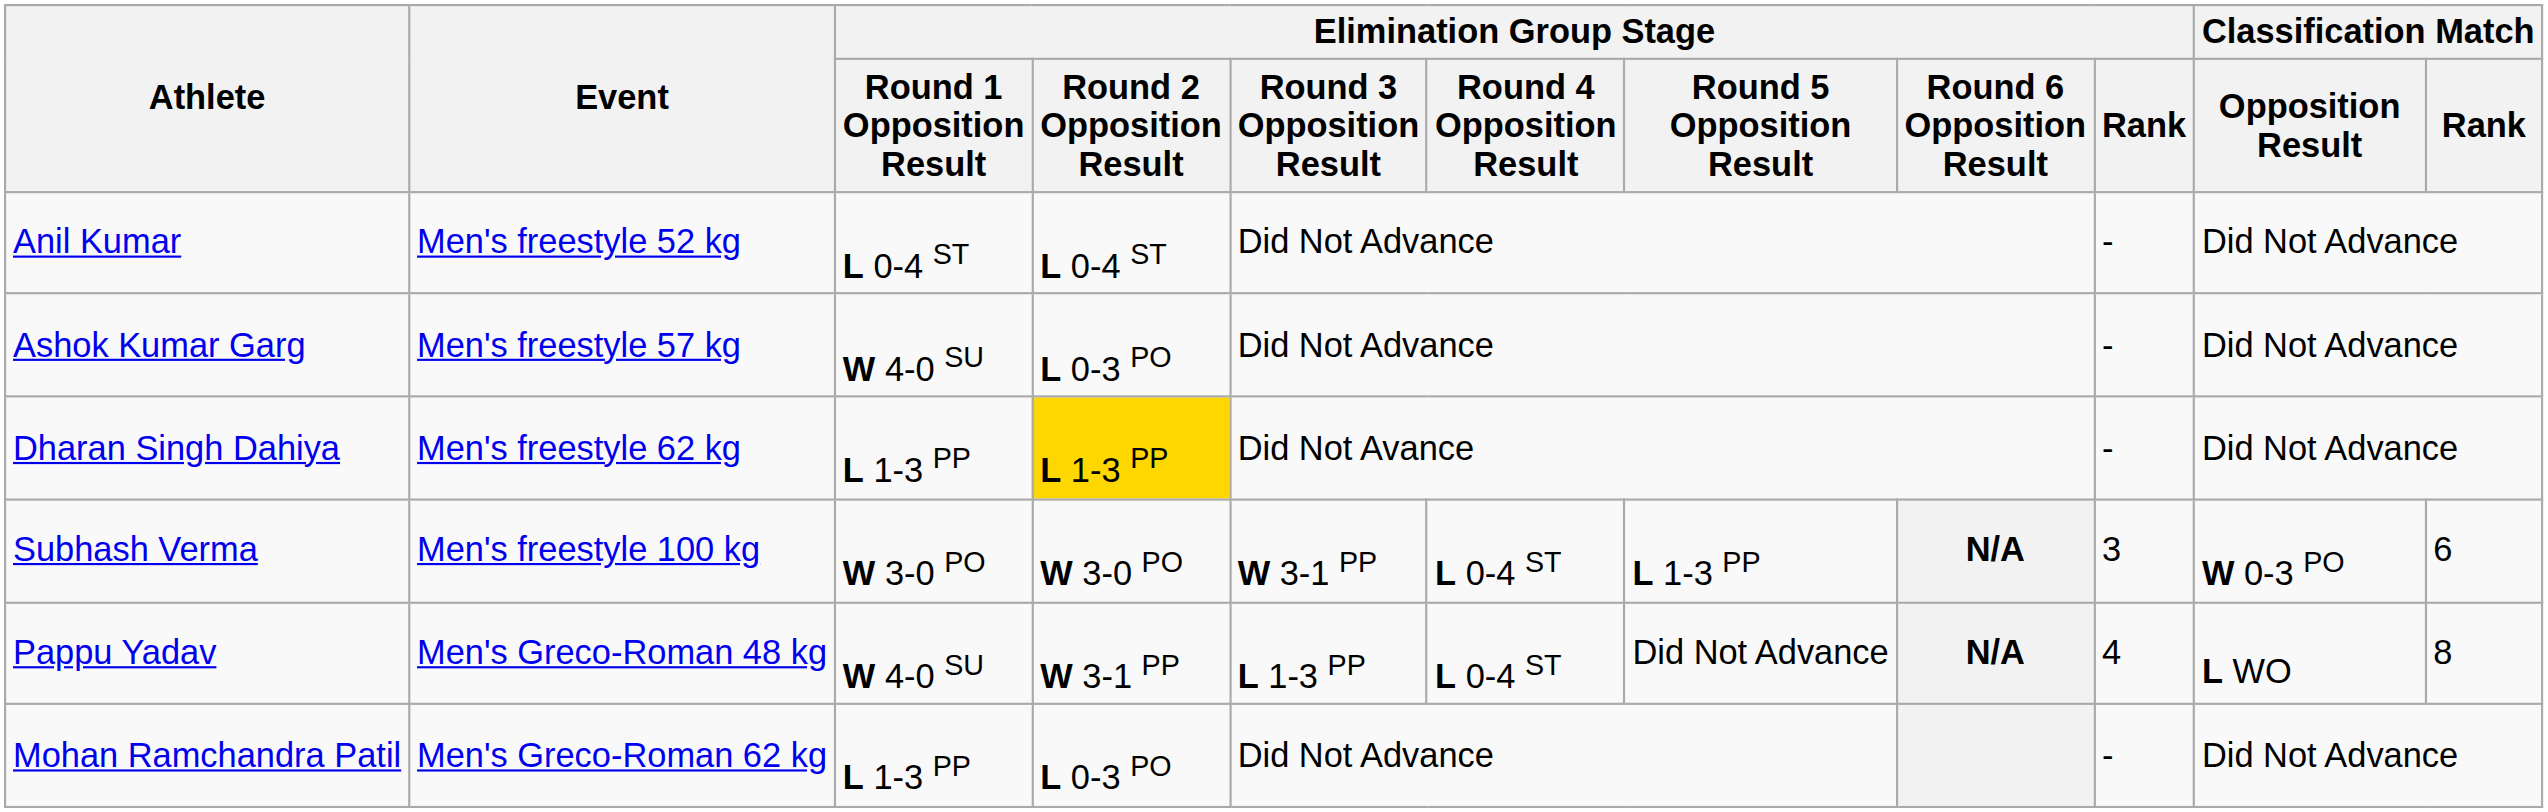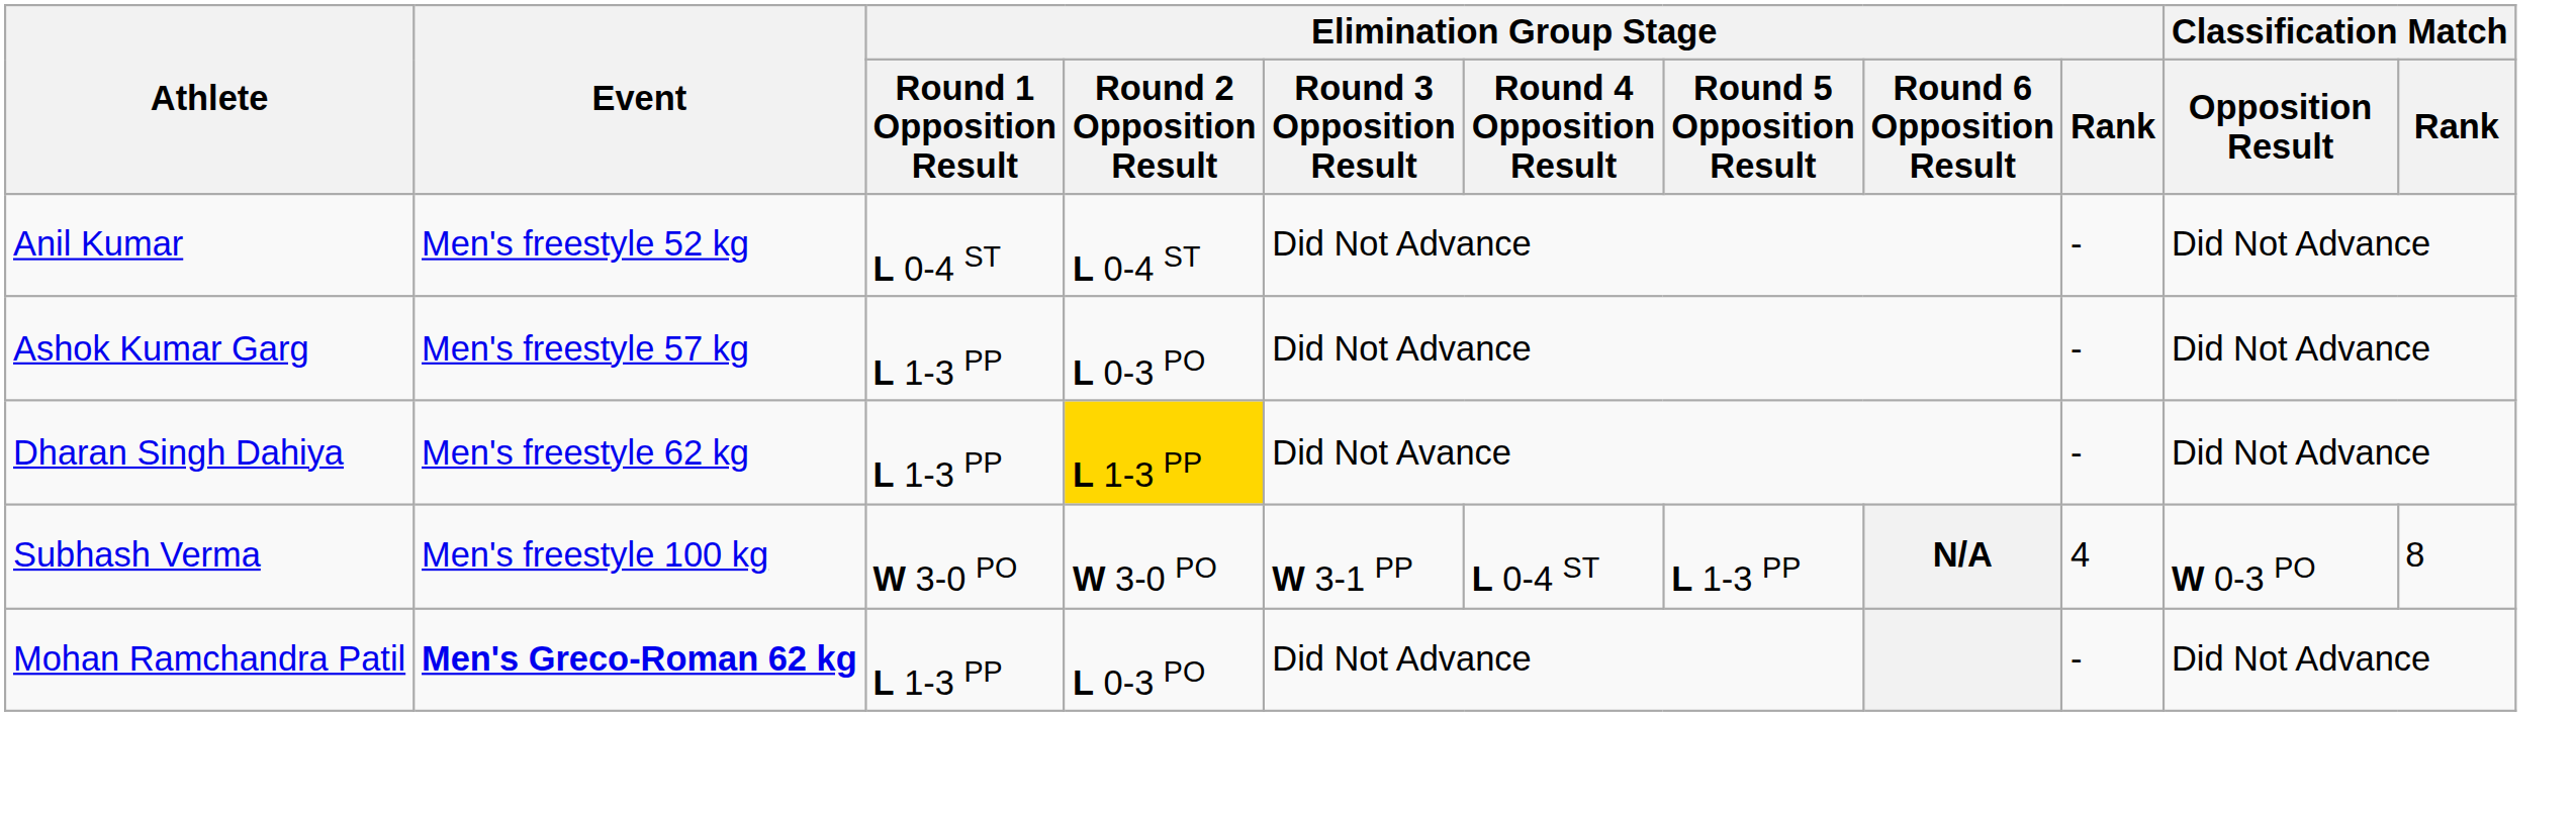 <table class="wikitable">
 <tr>
 <th rowspan="2">Athlete</th>
 <th rowspan="2">Event</th>
 <th colspan="7">Elimination Group Stage</th>
 <th colspan="2">Classification Match</th>
 </tr>
 <tr>
 <th>Round 1<br>Opposition<br>Result</th>
 <th>Round 2<br>Opposition<br>Result</th>
 <th>Round 3<br>Opposition<br>Result</th>
 <th>Round 4<br>Opposition<br>Result</th>
 <th>Round 5<br>Opposition<br>Result</th>
 <th>Round 6<br>Opposition<br>Result</th>
 <th>Rank</th>
 <th>Opposition<br>Result</th>
 <th>Rank</th>
 </tr>
 <tr>
 <td><a href='#'>Anil Kumar</a></td>
 <td><a href='#'>Men's freestyle 52 kg</a></td>
 <td><br><strong>L</strong> 0-4 <sup>ST</sup></td>
 <td><br><strong>L</strong> 0-4 <sup>ST</sup></td>
 <td colspan="4">Did Not Advance</td>
 <td>-</td>
 <td colspan="2">Did Not Advance</td>
 </tr>
 <tr>
 <td><a href='#'>Ashok Kumar Garg</a></td>
 <td><a href='#'>Men's freestyle 57 kg</a></td>
-<td><br><strong>W</strong> 4-0 <sup>SU</sup></td>
+<td><br><strong>L</strong> 1-3 <sup>PP</sup></td>
 <td><br><strong>L</strong> 0-3 <sup>PO</sup></td>
 <td colspan="4">Did Not Advance</td>
 <td>-</td>
 <td colspan="2">Did Not Advance</td>
 </tr>
 <tr>
 <td><a href='#'>Dharan Singh Dahiya</a></td>
 <td><a href='#'>Men's freestyle 62 kg</a></td>
 <td><br><strong>L</strong> 1-3 <sup>PP</sup></td>
 <td style="background: gold;"><br><strong>L</strong> 1-3 <sup>PP</sup></td>
 <td colspan="4">Did Not Avance</td>
 <td>-</td>
 <td colspan="2">Did Not Advance</td>
 </tr>
 <tr>
 <td><a href='#'>Subhash Verma</a></td>
 <td><a href='#'>Men's freestyle 100 kg</a></td>
 <td><br><strong>W</strong> 3-0 <sup>PO</sup></td>
 <td><br><strong>W</strong> 3-0 <sup>PO</sup></td>
 <td><br><strong>W</strong> 3-1 <sup>PP</sup></td>
 <td><br><strong>L</strong> 0-4 <sup>ST</sup></td>
 <td><br><strong>L</strong> 1-3 <sup>PP</sup></td>
 <th>N/A</th>
-<td>3</td>
+<td>4</td>
 <td><br><strong>W</strong> 0-3 <sup>PO</sup></td>
-<td>6</td>
-</tr>
-<tr>
-<td><a href='#'>Pappu Yadav</a></td>
-<td><a href='#'>Men's Greco-Roman 48 kg</a></td>
-<td><br><strong>W</strong> 4-0 <sup>SU</sup></td>
-<td><br><strong>W</strong> 3-1 <sup>PP</sup></td>
-<td><br><strong>L</strong> 1-3 <sup>PP</sup></td>
-<td><br><strong>L</strong> 0-4 <sup>ST</sup></td>
-<td>Did Not Advance</td>
-<th>N/A</th>
-<td>4</td>
-<td><br><strong>L</strong> WO</td>
 <td>8</td>
 </tr>
 <tr>
 <td><a href='#'>Mohan Ramchandra Patil</a></td>
-<td><a href='#'>Men's Greco-Roman 62 kg</a></td>
+<td><strong><a href='#'>Men's Greco-Roman 62 kg</a></strong></td>
 <td><br><strong>L</strong> 1-3 <sup>PP</sup></td>
 <td><br><strong>L</strong> 0-3 <sup>PO</sup></td>
 <td colspan="3">Did Not Advance</td>
 <th></th>
 <td>-</td>
 <td colspan="2">Did Not Advance</td>
 </tr>
 </table>
